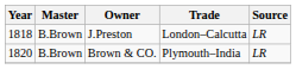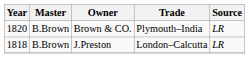 <table class=" wikitable">
 <tr>
 <th>Year</th>
 <th>Master</th>
 <th>Owner</th>
 <th>Trade</th>
 <th>Source</th>
 </tr>
 <tr>
+<td>1820</td>
+<td>B.Brown</td>
+<td>Brown & CO.</td>
+<td>Plymouth–India</td>
+<td><em>LR</em></td>
+</tr>
+<tr>
 <td>1818</td>
 <td>B.Brown</td>
 <td>J.Preston</td>
 <td>London–Calcutta</td>
 <td><em>LR</em></td>
 </tr>
 <tr>
-<td>1820</td>
-<td>B.Brown</td>
-<td>Brown & CO.</td>
-<td>Plymouth–India</td>
-<td><em>LR</em></td>
-</tr>
-<tr>
 </tr>
 </table>
